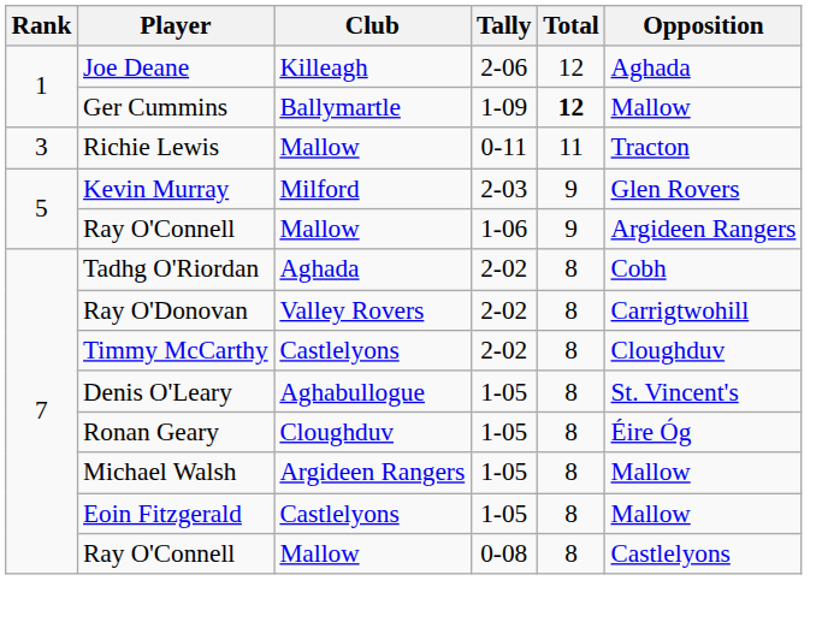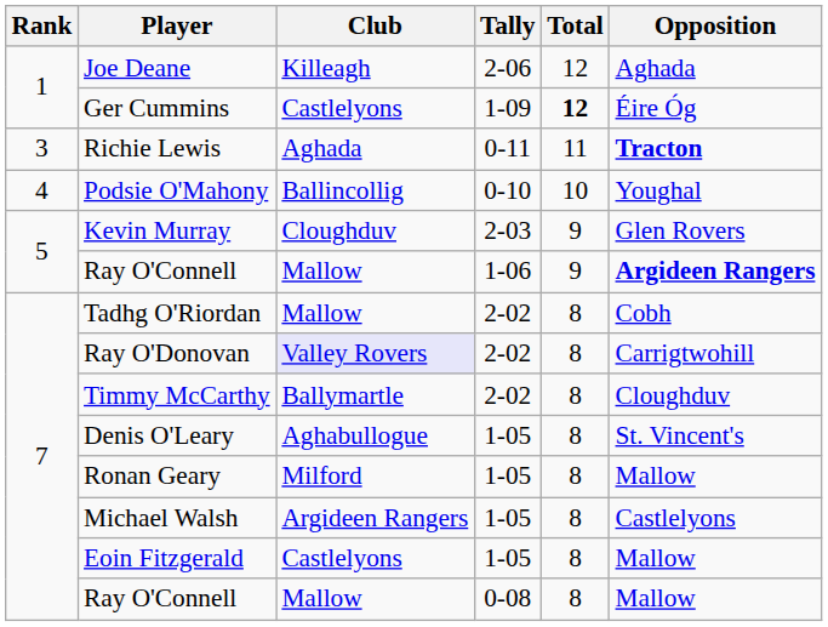 <table class="wikitable">
 <tr>
 <th>Rank</th>
 <th>Player</th>
 <th>Club</th>
 <th>Tally</th>
 <th>Total</th>
 <th>Opposition</th>
 </tr>
 <tr>
 <td rowspan="2" style="text-align:center;">1</td>
 <td><a href='#'>Joe Deane</a></td>
 <td><a href='#'>Killeagh</a></td>
 <td align=center>2-06</td>
 <td align=center>12</td>
 <td><a href='#'>Aghada</a></td>
 </tr>
 <tr>
 <td>Ger Cummins</td>
-<td><a href='#'>Ballymartle</a></td>
+<td><a href='#'>Castlelyons</a></td>
 <td align=center>1-09</td>
 <td align=center><strong>12</strong></td>
-<td><a href='#'>Mallow</a></td>
+<td><a href='#'>Éire Óg</a></td>
 </tr>
 <tr>
 <td rowspan="1" style="text-align:center;">3</td>
 <td>Richie Lewis</td>
-<td><a href='#'>Mallow</a></td>
+<td><a href='#'>Aghada</a></td>
 <td align=center>0-11</td>
 <td align=center>11</td>
-<td><a href='#'>Tracton</a></td>
+<td><strong><a href='#'>Tracton</a></strong></td>
+</tr>
+<tr>
+<td rowspan="1" style="text-align:center;">4</td>
+<td><a href='#'>Podsie O'Mahony</a></td>
+<td><a href='#'>Ballincollig</a></td>
+<td align=center>0-10</td>
+<td align=center>10</td>
+<td><a href='#'>Youghal</a></td>
 </tr>
 <tr>
 <td rowspan="2" style="text-align:center;">5</td>
 <td><a href='#'>Kevin Murray</a></td>
-<td><a href='#'>Milford</a></td>
+<td><a href='#'>Cloughduv</a></td>
 <td align=center>2-03</td>
 <td align=center>9</td>
 <td><a href='#'>Glen Rovers</a></td>
 </tr>
 <tr>
 <td>Ray O'Connell</td>
 <td><a href='#'>Mallow</a></td>
 <td align=center>1-06</td>
 <td align=center>9</td>
-<td><a href='#'>Argideen Rangers</a></td>
+<td><strong><a href='#'>Argideen Rangers</a></strong></td>
 </tr>
 <tr>
 <td rowspan="8" style="text-align:center;">7</td>
 <td>Tadhg O'Riordan</td>
-<td><a href='#'>Aghada</a></td>
+<td><a href='#'>Mallow</a></td>
 <td align=center>2-02</td>
 <td align=center>8</td>
 <td><a href='#'>Cobh</a></td>
 </tr>
 <tr>
 <td>Ray O'Donovan</td>
-<td><a href='#'>Valley Rovers</a></td>
+<td style="background: lavender;"><a href='#'>Valley Rovers</a></td>
 <td align=center>2-02</td>
 <td align=center>8</td>
 <td><a href='#'>Carrigtwohill</a></td>
 </tr>
 <tr>
 <td><a href='#'>Timmy McCarthy</a></td>
-<td><a href='#'>Castlelyons</a></td>
+<td><a href='#'>Ballymartle</a></td>
 <td align=center>2-02</td>
 <td align=center>8</td>
 <td><a href='#'>Cloughduv</a></td>
 </tr>
 <tr>
 <td>Denis O'Leary</td>
 <td><a href='#'>Aghabullogue</a></td>
 <td align=center>1-05</td>
 <td align=center>8</td>
 <td><a href='#'>St. Vincent's</a></td>
 </tr>
 <tr>
 <td>Ronan Geary</td>
-<td><a href='#'>Cloughduv</a></td>
+<td><a href='#'>Milford</a></td>
 <td align=center>1-05</td>
 <td align=center>8</td>
-<td><a href='#'>Éire Óg</a></td>
+<td><a href='#'>Mallow</a></td>
 </tr>
 <tr>
 <td>Michael Walsh</td>
 <td><a href='#'>Argideen Rangers</a></td>
 <td align=center>1-05</td>
 <td align=center>8</td>
-<td><a href='#'>Mallow</a></td>
+<td><a href='#'>Castlelyons</a></td>
 </tr>
 <tr>
 <td><a href='#'>Eoin Fitzgerald</a></td>
 <td><a href='#'>Castlelyons</a></td>
 <td align=center>1-05</td>
 <td align=center>8</td>
 <td><a href='#'>Mallow</a></td>
 </tr>
 <tr>
 <td>Ray O'Connell</td>
 <td><a href='#'>Mallow</a></td>
 <td align=center>0-08</td>
 <td align=center>8</td>
-<td><a href='#'>Castlelyons</a></td>
+<td><a href='#'>Mallow</a></td>
 </tr>
 </table>
